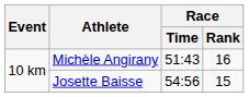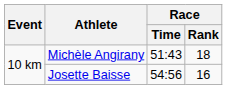 <table class="wikitable" border="1" style="font-size:90%">
 <tr>
 <th rowspan=2>Event</th>
 <th rowspan=2>Athlete</th>
 <th colspan=2>Race</th>
 </tr>
 <tr>
 <th>Time</th>
 <th>Rank</th>
 </tr>
 <tr>
 <td rowspan=2>10 km</td>
 <td><a href='#'>Michèle Angirany</a></td>
 <td align=center>51:43</td>
-<td align=center>16</td>
+<td align=center>18</td>
 </tr>
 <tr>
 <td><a href='#'>Josette Baisse</a></td>
 <td align=center>54:56</td>
-<td align=center>15</td>
+<td align=center>16</td>
 </tr>
 </table>
